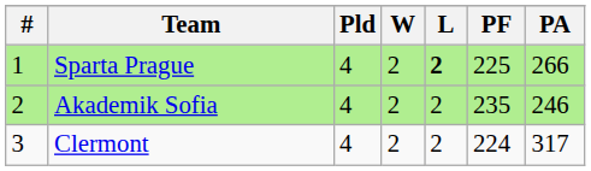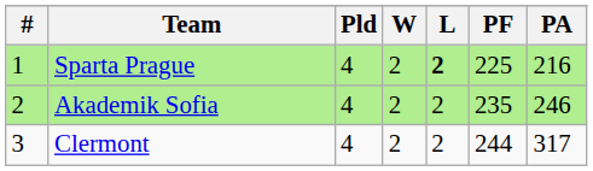 <table class=wikitable>
 <tr align=center>
 </tr>
 <tr>
 <th width=20>#</th>
 <th width=175>Team</th>
 <th width=20>Pld</th>
 <th width=20>W</th>
 <th width=20>L</th>
 <th width=30>PF</th>
 <th width=30>PA</th>
 </tr>
 <tr bgcolor=B0EE90>
 <td>1</td>
 <td align="left"> <a href='#'>Sparta Prague</a></td>
 <td>4</td>
 <td>2</td>
 <td><strong>2</strong></td>
 <td>225</td>
-<td>266</td>
+<td>216</td>
 </tr>
 <tr bgcolor=B0EE90>
 <td>2</td>
 <td align="left"> <a href='#'>Akademik Sofia</a></td>
 <td>4</td>
 <td>2</td>
 <td>2</td>
 <td>235</td>
 <td>246</td>
 </tr>
 <tr bgcolor=>
 <td>3</td>
 <td align="left"> <a href='#'>Clermont</a></td>
 <td>4</td>
 <td>2</td>
 <td>2</td>
-<td>224</td>
+<td>244</td>
 <td>317</td>
 </tr>
 </table>
